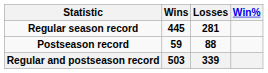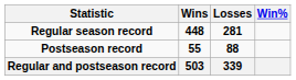 <table class="wikitable" style="text-align:center; font-size:95%">
 <tr hfh>
 <th>Statistic</th>
 <th>Wins</th>
 <th>Losses</th>
 <th><a href='#'>Win%</a></th>
 </tr>
 <tr>
 <td><strong>Regular season record</strong></td>
-<td><strong>445</strong></td>
+<td><strong>448</strong></td>
 <td><strong>281</strong></td>
 <td><strong></strong></td>
 </tr>
 <tr>
 <td><strong>Postseason record</strong></td>
-<td><strong>59</strong></td>
+<td><strong>55</strong></td>
 <td><strong>88</strong></td>
 <td><strong></strong></td>
 </tr>
 <tr>
 <th><strong>Regular and postseason record</strong></th>
 <th><strong>503</strong></th>
 <th><strong>339</strong></th>
 <th><strong></strong></th>
 </tr>
 </table>
